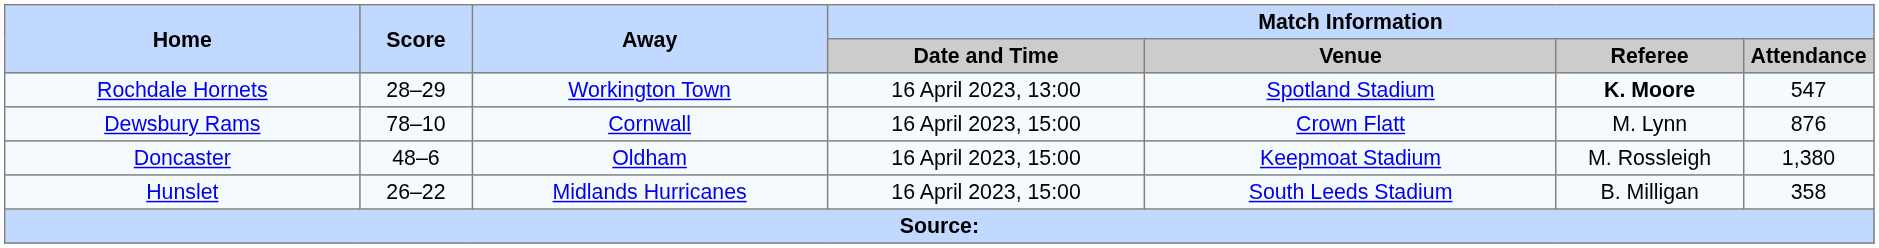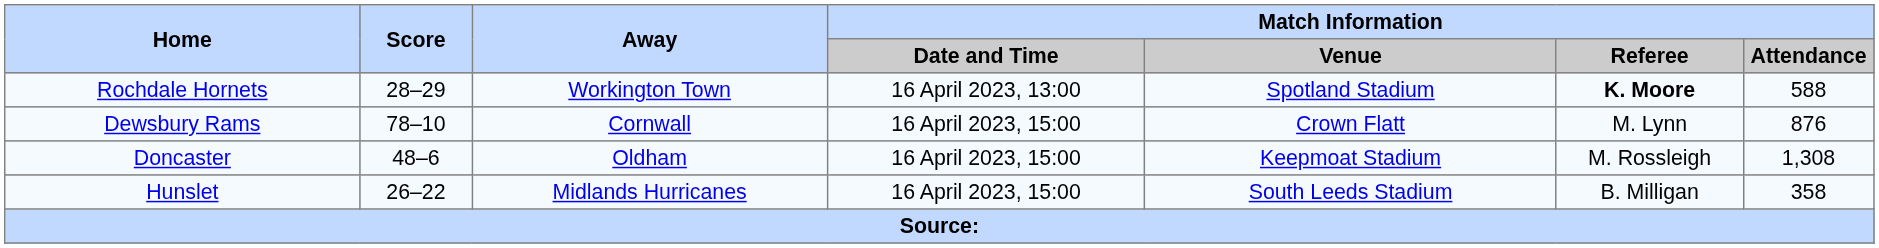 <table border=1 style="border-collapse:collapse; font-size:90%; text-align:center;" cellpadding=3 cellspacing=0 width=100%>
 <tr bgcolor=#C1D8FF>
 <th scope="col" rowspan=2 width=19%>Home</th>
 <th scope="col" rowspan=2 width=6%>Score</th>
 <th scope="col" rowspan=2 width=19%>Away</th>
 <th colspan=4>Match Information</th>
 </tr>
 <tr bgcolor=#CCCCCC>
 <th scope="col" width=17%>Date and Time</th>
 <th scope="col" width=22%>Venue</th>
 <th scope="col" width=10%>Referee</th>
 <th scope="col" width=7%>Attendance</th>
 </tr>
 <tr bgcolor=#F5FAFF>
 <td> <a href='#'>Rochdale Hornets</a></td>
 <td>28–29</td>
 <td> <a href='#'>Workington Town</a></td>
 <td>16 April 2023, 13:00</td>
 <td><a href='#'>Spotland Stadium</a></td>
 <td><strong>K. Moore</strong></td>
-<td>547</td>
+<td>588</td>
 </tr>
 <tr bgcolor=#F5FAFF>
 <td> <a href='#'>Dewsbury Rams</a></td>
 <td>78–10</td>
 <td> <a href='#'>Cornwall</a></td>
 <td>16 April 2023, 15:00</td>
 <td><a href='#'>Crown Flatt</a></td>
 <td>M. Lynn</td>
 <td>876</td>
 </tr>
 <tr bgcolor=#F5FAFF>
 <td> <a href='#'>Doncaster</a></td>
 <td>48–6</td>
 <td> <a href='#'>Oldham</a></td>
 <td>16 April 2023, 15:00</td>
 <td><a href='#'>Keepmoat Stadium</a></td>
 <td>M. Rossleigh</td>
-<td>1,380</td>
+<td>1,308</td>
 </tr>
 <tr bgcolor=#F5FAFF>
 <td> <a href='#'>Hunslet</a></td>
 <td>26–22</td>
 <td> <a href='#'>Midlands Hurricanes</a></td>
 <td>16 April 2023, 15:00</td>
 <td><a href='#'>South Leeds Stadium</a></td>
 <td>B. Milligan</td>
 <td>358</td>
 </tr>
 <tr style="background:#c1d8ff;">
 <th colspan=7>Source:</th>
 </tr>
 </table>
